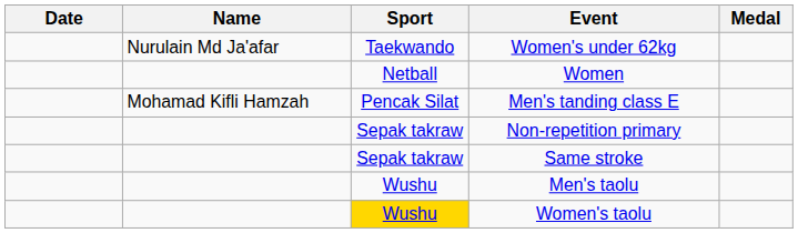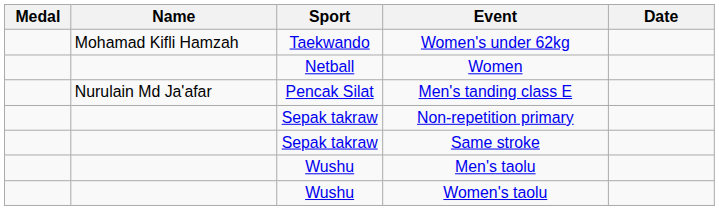 <table class="wikitable sortable" style="font-size:100%; text-align:center;">
 <tr>
-<th width="100">Date</th>
+<th width="60">Medal</th>
 <th width="200">Name</th>
 <th width="100">Sport</th>
 <th width="220">Event</th>
-<th width="60">Medal</th>
+<th width="100">Date</th>
 </tr>
 <tr>
 <td></td>
-<td align=left>Nurulain Md Ja'afar</td>
+<td align=left>Mohamad Kifli Hamzah</td>
 <td><a href='#'>Taekwando</a></td>
 <td><a href='#'>Women's under 62kg</a></td>
 <td></td>
 </tr>
 <tr>
 <td></td>
 <td align=left><br></td>
 <td><a href='#'>Netball</a></td>
 <td><a href='#'>Women</a></td>
 <td></td>
 </tr>
 <tr>
 <td></td>
-<td align=left>Mohamad Kifli Hamzah</td>
+<td align=left>Nurulain Md Ja'afar</td>
 <td><a href='#'>Pencak Silat</a></td>
 <td><a href='#'>Men's tanding class E</a></td>
 <td></td>
 </tr>
 <tr>
 <td></td>
 <td align=left><br></td>
 <td><a href='#'>Sepak takraw</a></td>
 <td><a href='#'>Non-repetition primary</a></td>
 <td></td>
 </tr>
 <tr>
 <td></td>
 <td align=left><br></td>
 <td><a href='#'>Sepak takraw</a></td>
 <td><a href='#'>Same stroke</a></td>
 <td></td>
 </tr>
 <tr>
 <td></td>
 <td align=left><br></td>
 <td><a href='#'>Wushu</a></td>
 <td><a href='#'>Men's taolu</a></td>
 <td></td>
 </tr>
 <tr>
 <td></td>
 <td align=left><br></td>
-<td style="background: gold;"><a href='#'>Wushu</a></td>
+<td><a href='#'>Wushu</a></td>
 <td><a href='#'>Women's taolu</a></td>
 <td></td>
 </tr>
 </table>
